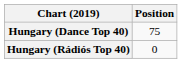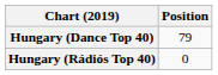 <table class="wikitable sortable plainrowheaders" style="text-align:center">
 <tr>
 <th>Chart (2019)</th>
 <th>Position</th>
 </tr>
 <tr>
 <th scope="row">Hungary (Dance Top 40)</th>
-<td>75</td>
+<td>79</td>
 </tr>
 <tr>
 <th scope="row">Hungary (Rádiós Top 40)</th>
 <td>0</td>
 </tr>
 </table>
